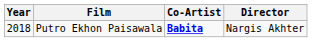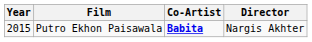 <table class="wikitable">
 <tr>
 <th>Year</th>
 <th>Film</th>
 <th>Co-Artist</th>
 <th>Director</th>
 </tr>
 <tr>
-<td>2018</td>
+<td>2015</td>
 <td>Putro Ekhon Paisawala</td>
 <td><strong><a href='#'>Babita</a></strong></td>
 <td>Nargis Akhter</td>
 </tr>
 </table>
